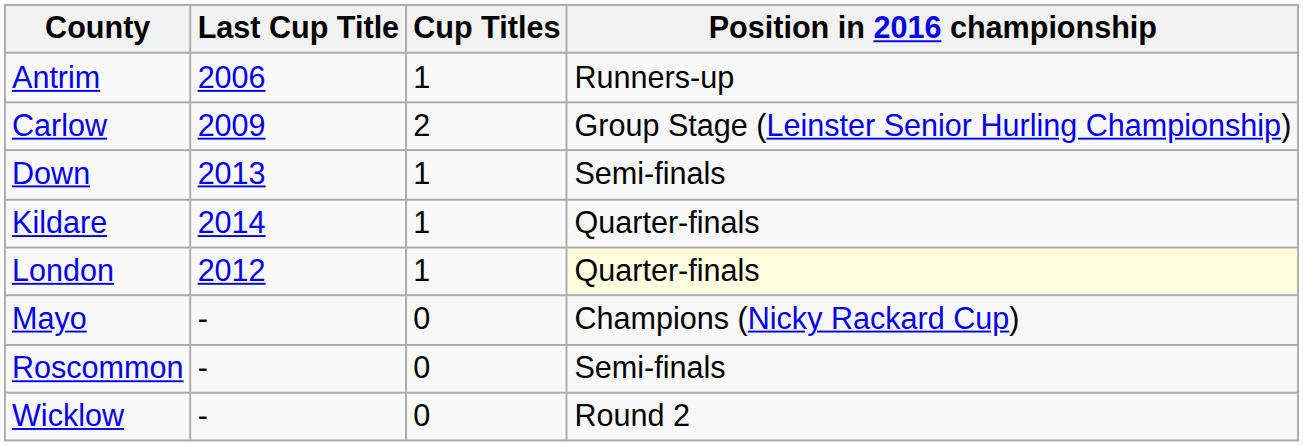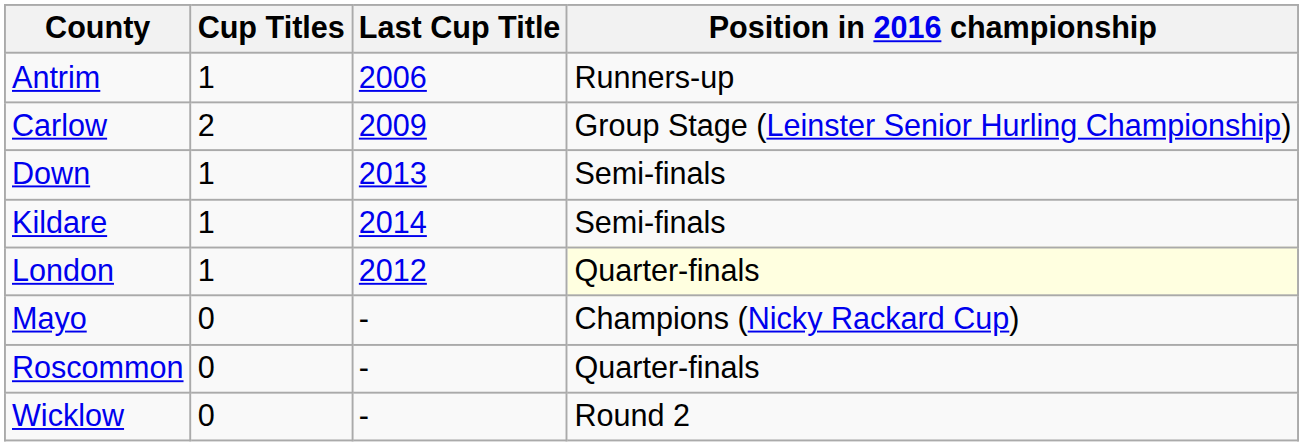 <table class="wikitable sortable" style="text-align: left;">
 <tr>
 <th>County</th>
+<th>Cup Titles</th>
 <th>Last Cup Title</th>
-<th>Cup Titles</th>
 <th>Position in <a href='#'>2016</a> championship</th>
 </tr>
 <tr>
 <td> <a href='#'>Antrim</a></td>
+<td>1</td>
 <td><a href='#'>2006</a></td>
-<td>1</td>
 <td>Runners-up</td>
 </tr>
 <tr>
 <td> <a href='#'>Carlow</a></td>
+<td>2</td>
 <td><a href='#'>2009</a></td>
-<td>2</td>
 <td>Group Stage (<a href='#'>Leinster Senior Hurling Championship</a>)</td>
 </tr>
 <tr>
 <td> <a href='#'>Down</a></td>
+<td>1</td>
 <td><a href='#'>2013</a></td>
-<td>1</td>
 <td>Semi-finals</td>
 </tr>
 <tr>
 <td> <a href='#'>Kildare</a></td>
+<td>1</td>
 <td><a href='#'>2014</a></td>
-<td>1</td>
-<td>Quarter-finals</td>
+<td>Semi-finals</td>
 </tr>
 <tr>
 <td> <a href='#'>London</a></td>
+<td>1</td>
 <td><a href='#'>2012</a></td>
-<td>1</td>
 <td style="background: lightyellow;">Quarter-finals</td>
 </tr>
 <tr>
 <td> <a href='#'>Mayo</a></td>
+<td>0</td>
 <td>-</td>
-<td>0</td>
 <td>Champions (<a href='#'>Nicky Rackard Cup</a>)</td>
 </tr>
 <tr>
 <td> <a href='#'>Roscommon</a></td>
+<td>0</td>
 <td>-</td>
-<td>0</td>
-<td>Semi-finals</td>
+<td>Quarter-finals</td>
 </tr>
 <tr>
 <td> <a href='#'>Wicklow</a></td>
+<td>0</td>
 <td>-</td>
-<td>0</td>
 <td>Round 2</td>
 </tr>
 </table>
